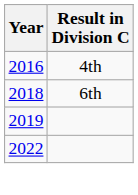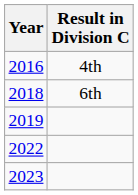 <table class="wikitable" style="text-align:center">
 <tr>
 <th>Year</th>
 <th>Result in<br>Division C</th>
 </tr>
 <tr>
 <td><a href='#'>2016</a></td>
 <td>4th</td>
 </tr>
 <tr>
 <td><a href='#'>2018</a></td>
 <td>6th</td>
 </tr>
 <tr>
 <td><a href='#'>2019</a></td>
 <td></td>
 </tr>
 <tr>
 <td><a href='#'>2022</a></td>
 <td></td>
 </tr>
+<tr>
+<td><a href='#'>2023</a></td>
+<td></td>
+</tr>
 </table>
